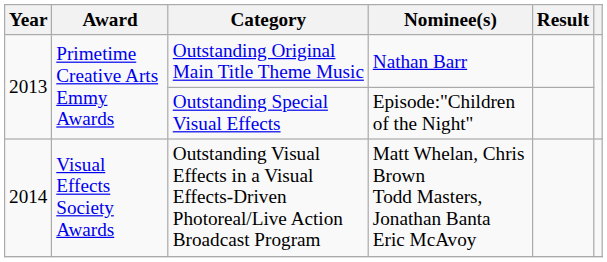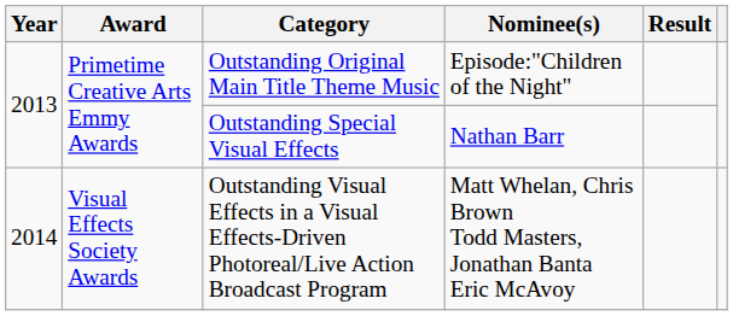 <table class="wikitable sortable" style="width:80%;">
 <tr>
 <th>Year</th>
 <th>Award</th>
 <th>Category</th>
 <th>Nominee(s)</th>
 <th>Result</th>
 <th class="unsortable"></th>
 </tr>
 <tr>
 <td rowspan="2">2013</td>
 <td rowspan="2"><a href='#'>Primetime Creative Arts Emmy Awards</a></td>
 <td><a href='#'>Outstanding Original Main Title Theme Music</a></td>
-<td><a href='#'>Nathan Barr</a></td>
+<td>Episode:"Children of the Night"</td>
 <td></td>
 <td rowspan="2" style="text-align: center;"></td>
 </tr>
 <tr>
 <td><a href='#'>Outstanding Special Visual Effects</a></td>
-<td>Episode:"Children of the Night"</td>
+<td><a href='#'>Nathan Barr</a></td>
 <td></td>
 </tr>
 <tr>
 <td>2014</td>
 <td><a href='#'>Visual Effects Society Awards</a></td>
 <td>Outstanding Visual Effects in a Visual Effects-Driven Photoreal/Live Action Broadcast Program</td>
 <td>Matt Whelan, Chris Brown<br> Todd Masters, Jonathan Banta<br> Eric McAvoy</td>
 <td></td>
 <td style="text-align: center;"></td>
 </tr>
 <tr>
 </tr>
 </table>
